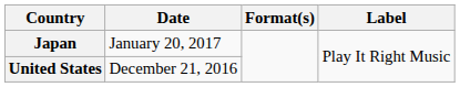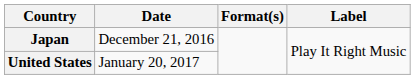 <table class="wikitable plainrowheaders">
 <tr>
 <th scope="col">Country</th>
 <th scope="col">Date</th>
 <th scope="col">Format(s)</th>
 <th scope="col">Label</th>
 </tr>
 <tr>
 <th scope="row">Japan</th>
-<td>January 20, 2017</td>
+<td>December 21, 2016</td>
 <td rowspan="2"></td>
 <td rowspan="2">Play It Right Music</td>
 </tr>
 <tr>
 <th scope="row">United States</th>
-<td>December 21, 2016</td>
+<td>January 20, 2017</td>
 </tr>
 </table>
